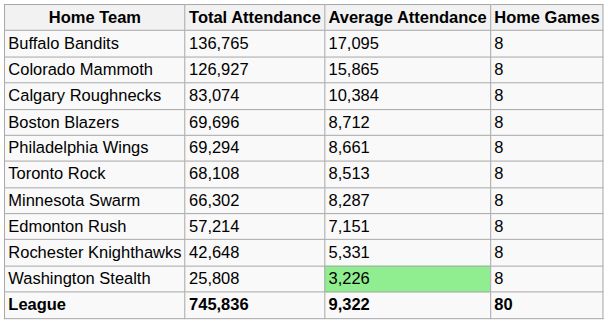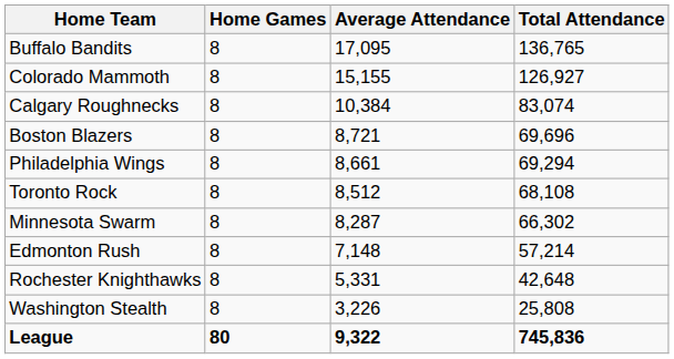 <table class="wikitable sortable">
 <tr>
 <th>Home Team</th>
+<th>Home Games</th>
+<th>Average Attendance</th>
 <th>Total Attendance</th>
-<th>Average Attendance</th>
-<th>Home Games</th>
 </tr>
 <tr>
 <td>Buffalo Bandits</td>
+<td>8</td>
+<td>17,095</td>
 <td>136,765</td>
-<td>17,095</td>
-<td>8</td>
 </tr>
 <tr>
 <td>Colorado Mammoth</td>
+<td>8</td>
+<td>15,155</td>
 <td>126,927</td>
-<td>15,865</td>
-<td>8</td>
 </tr>
 <tr>
 <td>Calgary Roughnecks</td>
+<td>8</td>
+<td>10,384</td>
 <td>83,074</td>
-<td>10,384</td>
-<td>8</td>
 </tr>
 <tr>
 <td>Boston Blazers</td>
+<td>8</td>
+<td>8,721</td>
 <td>69,696</td>
-<td>8,712</td>
-<td>8</td>
 </tr>
 <tr>
 <td>Philadelphia Wings</td>
+<td>8</td>
+<td>8,661</td>
 <td>69,294</td>
-<td>8,661</td>
-<td>8</td>
 </tr>
 <tr>
 <td>Toronto Rock</td>
+<td>8</td>
+<td>8,512</td>
 <td>68,108</td>
-<td>8,513</td>
-<td>8</td>
 </tr>
 <tr>
 <td>Minnesota Swarm</td>
+<td>8</td>
+<td>8,287</td>
 <td>66,302</td>
-<td>8,287</td>
-<td>8</td>
 </tr>
 <tr>
 <td>Edmonton Rush</td>
+<td>8</td>
+<td>7,148</td>
 <td>57,214</td>
-<td>7,151</td>
-<td>8</td>
 </tr>
 <tr>
 <td>Rochester Knighthawks</td>
+<td>8</td>
+<td>5,331</td>
 <td>42,648</td>
-<td>5,331</td>
-<td>8</td>
 </tr>
 <tr>
 <td>Washington Stealth</td>
+<td>8</td>
+<td>3,226</td>
 <td>25,808</td>
-<td style="background: lightgreen;">3,226</td>
-<td>8</td>
 </tr>
 <tr class="sortbottom">
 <td><strong>League</strong></td>
+<td><strong>80</strong></td>
+<td><strong>9,322</strong></td>
 <td><strong>745,836</strong></td>
-<td><strong>9,322</strong></td>
-<td><strong>80</strong></td>
 </tr>
 </table>
